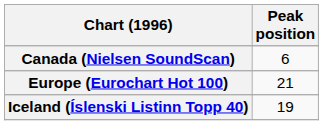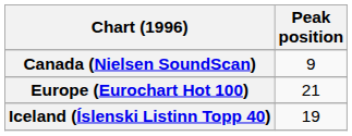 <table class="wikitable sortable plainrowheaders" style="text-align:center">
 <tr>
 <th>Chart (1996)</th>
 <th>Peak<br>position</th>
 </tr>
 <tr>
 </tr>
 <tr>
 </tr>
 <tr>
 </tr>
 <tr>
 </tr>
 <tr>
 <th scope="row">Canada (<a href='#'>Nielsen SoundScan</a>)</th>
-<td>6</td>
+<td>9</td>
 </tr>
 <tr>
 </tr>
 <tr>
 <th scope="row">Europe (<a href='#'>Eurochart Hot 100</a>)</th>
 <td>21</td>
 </tr>
 <tr>
 </tr>
 <tr>
 </tr>
 <tr>
 <th scope="row">Iceland (<a href='#'>Íslenski Listinn Topp 40</a>)</th>
 <td>19</td>
 </tr>
 <tr>
 </tr>
 <tr>
 </tr>
 <tr>
 </tr>
 <tr>
 </tr>
 <tr>
 </tr>
 <tr>
 </tr>
 <tr>
 </tr>
 <tr>
 </tr>
 <tr>
 </tr>
 <tr>
 </tr>
 <tr>
 </tr>
 <tr>
 </tr>
 <tr>
 </tr>
 <tr>
 </tr>
 <tr>
 </tr>
 <tr>
 </tr>
 <tr>
 </tr>
 </table>
